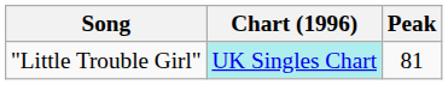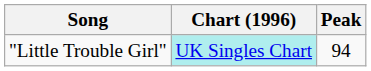 <table class="wikitable">
 <tr>
 <th>Song</th>
 <th>Chart (1996)</th>
 <th>Peak</th>
 </tr>
 <tr>
 <td>"Little Trouble Girl"</td>
 <td style="background: paleturquoise;"><a href='#'>UK Singles Chart</a></td>
-<td align="center">81</td>
+<td align="center">94</td>
 </tr>
 </table>
